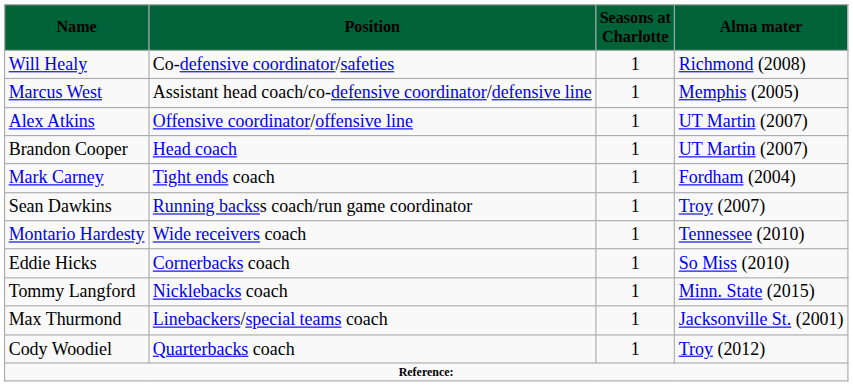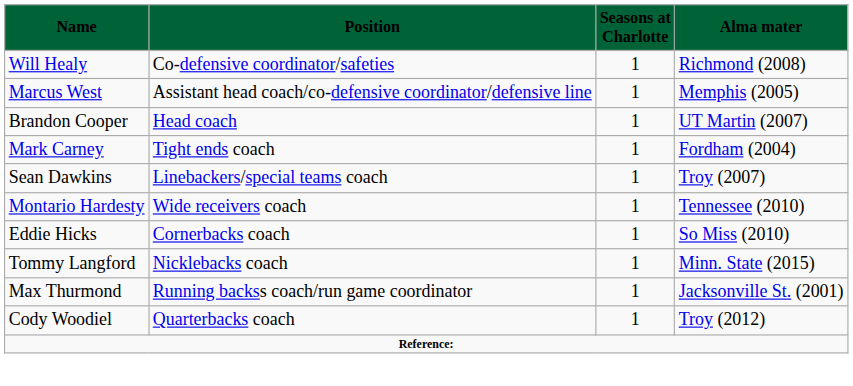 <table class="wikitable">
 <tr style="background:#006338; text-align:center;font-size:90%;">
 <td><span><strong>Name</strong></span></td>
 <td><span><strong>Position</strong></span></td>
 <td><span><strong>Seasons at<br>Charlotte</strong></span></td>
 <td><span><strong>Alma mater</strong></span></td>
 </tr>
 <tr>
 <td><a href='#'>Will Healy</a></td>
 <td>Co-<a href='#'>defensive coordinator</a>/<a href='#'>safeties</a></td>
 <td align=center>1</td>
 <td><a href='#'>Richmond</a> (2008)</td>
 </tr>
 <tr>
 <td><a href='#'>Marcus West</a></td>
 <td>Assistant head coach/co-<a href='#'>defensive coordinator</a>/<a href='#'>defensive line</a></td>
 <td align="center">1</td>
 <td><a href='#'>Memphis</a> (2005)</td>
 </tr>
 <tr>
-<td><a href='#'>Alex Atkins</a></td>
-<td><a href='#'>Offensive coordinator</a>/<a href='#'>offensive line</a></td>
-<td align=center>1</td>
-<td><a href='#'>UT Martin</a> (2007)</td>
-</tr>
-<tr>
 <td>Brandon Cooper</td>
 <td><a href='#'>Head coach</a></td>
 <td align=center>1</td>
 <td><a href='#'>UT Martin</a> (2007)</td>
 </tr>
 <tr>
 <td><a href='#'>Mark Carney</a></td>
 <td><a href='#'>Tight ends</a> coach</td>
 <td align=center>1</td>
 <td><a href='#'>Fordham</a> (2004)</td>
 </tr>
 <tr>
 <td>Sean Dawkins</td>
-<td><a href='#'>Running backs</a>s coach/run game coordinator</td>
+<td><a href='#'>Linebackers</a>/<a href='#'>special teams</a> coach</td>
 <td align=center>1</td>
 <td><a href='#'>Troy</a> (2007)</td>
 </tr>
 <tr>
 <td><a href='#'>Montario Hardesty</a></td>
 <td><a href='#'>Wide receivers</a> coach</td>
 <td align=center>1</td>
 <td><a href='#'>Tennessee</a> (2010)</td>
 </tr>
 <tr>
 <td>Eddie Hicks</td>
 <td><a href='#'>Cornerbacks</a> coach</td>
 <td align=center>1</td>
 <td><a href='#'>So Miss</a> (2010)</td>
 </tr>
 <tr>
 <td>Tommy Langford</td>
 <td><a href='#'>Nicklebacks</a> coach</td>
 <td align=center>1</td>
 <td><a href='#'>Minn. State</a> (2015)</td>
 </tr>
 <tr>
 <td>Max Thurmond</td>
-<td><a href='#'>Linebackers</a>/<a href='#'>special teams</a> coach</td>
+<td><a href='#'>Running backs</a>s coach/run game coordinator</td>
 <td align=center>1</td>
 <td><a href='#'>Jacksonville St.</a> (2001)</td>
 </tr>
 <tr>
 <td>Cody Woodiel</td>
 <td><a href='#'>Quarterbacks</a> coach</td>
 <td align=center>1</td>
 <td><a href='#'>Troy</a> (2012)</td>
 </tr>
 <tr>
 <td colspan="4" style="font-size: 8pt" align="center"><strong>Reference:</strong></td>
 </tr>
 </table>
